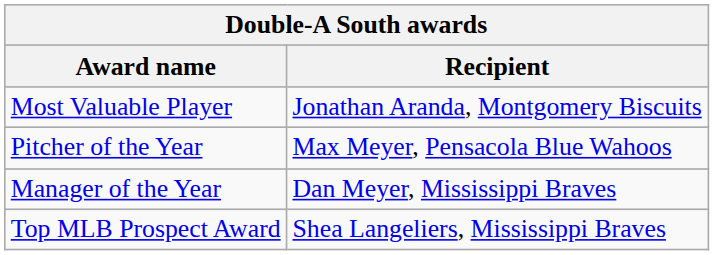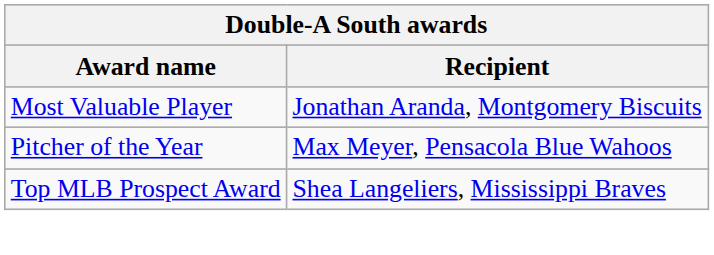 <table class="wikitable">
 <tr>
 <th colspan="2">Double-A South awards</th>
 </tr>
 <tr>
 <th>Award name</th>
 <th>Recipient</th>
 </tr>
 <tr>
 <td><a href='#'>Most Valuable Player</a></td>
 <td><a href='#'>Jonathan Aranda</a>, <a href='#'>Montgomery Biscuits</a></td>
 </tr>
 <tr>
 <td><a href='#'>Pitcher of the Year</a></td>
 <td><a href='#'>Max Meyer</a>, <a href='#'>Pensacola Blue Wahoos</a></td>
 </tr>
 <tr>
-<td><a href='#'>Manager of the Year</a></td>
-<td><a href='#'>Dan Meyer</a>, <a href='#'>Mississippi Braves</a></td>
-</tr>
-<tr>
 <td><a href='#'>Top MLB Prospect Award</a></td>
 <td><a href='#'>Shea Langeliers</a>, <a href='#'>Mississippi Braves</a></td>
 </tr>
 </table>
